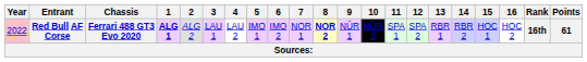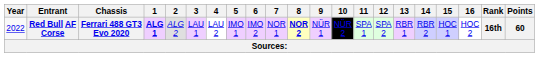 <table class="wikitable" style="text-align:center; font-size:85%">
 <tr>
 <th>Year</th>
 <th>Entrant</th>
 <th>Chassis</th>
 <th>1</th>
 <th>2</th>
 <th>3</th>
 <th>4</th>
 <th>5</th>
 <th>6</th>
 <th>7</th>
 <th>8</th>
 <th>9</th>
 <th>10</th>
 <th>11</th>
 <th>12</th>
 <th>13</th>
 <th>14</th>
 <th>15</th>
 <th>16</th>
 <th>Rank</th>
 <th>Points</th>
 </tr>
 <tr>
-<td style="background: pink;"><a href='#'>2022</a></td>
+<td><a href='#'>2022</a></td>
 <th><a href='#'>Red Bull</a> <a href='#'>AF Corse</a></th>
 <th><a href='#'>Ferrari 488 GT3 Evo 2020</a></th>
 <td style="background:#EFCFFF;"><strong><a href='#'>ALG<br>1</a><br></strong></td>
 <td style="background:#DFDFDF;"><em><a href='#'>ALG<br>2</a></em><br></td>
 <td style="background:#EFCFFF;"><a href='#'>LAU<br>1</a><br></td>
 <td style="background:#FFFFFF;"><a href='#'>LAU<br>2</a><br></td>
 <td style="background:#EFCFFF;"><a href='#'>IMO<br>1</a><br></td>
 <td style="background:#EFCFFF;"><a href='#'>IMO<br>2</a><br></td>
 <td style="background:#EFCFFF;"><a href='#'>NOR<br>1</a><br></td>
 <td style="background:#FFFFBF;"><strong><a href='#'>NOR<br>2</a></strong><br></td>
 <td style="background:#EFCFFF;"><a href='#'>NÜR<br>1</a><br></td>
 <td style="background:#000000; color:white"><a href='#'><span>NÜR<br>2</span></a><br></td>
 <td style="background:#DFFFDF;"><a href='#'>SPA<br>1</a><br></td>
 <td style="background:#DFFFDF;"><a href='#'>SPA<br>2</a><br></td>
 <td style="background:#EFCFFF;"><a href='#'>RBR<br>1</a><br></td>
 <td style="background:#CFCFFF;"><a href='#'>RBR<br>2</a><br></td>
 <td style="background:#CFCFFF;"><a href='#'>HOC<br>1</a><br></td>
 <td style="background:#FFFFFF;"><a href='#'>HOC<br>2</a><br></td>
 <th>16th</th>
-<th>61</th>
+<th>60</th>
 </tr>
 <tr>
 <th colspan="21">Sources:</th>
 </tr>
 </table>
